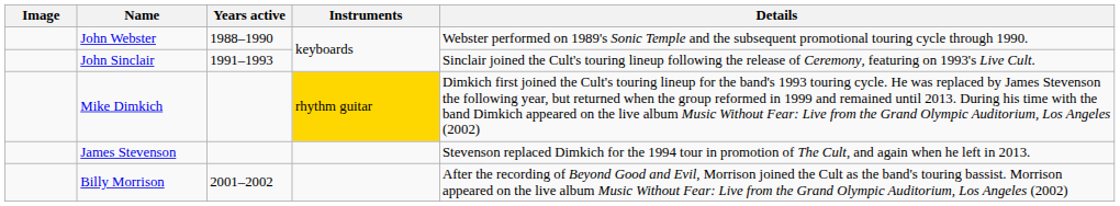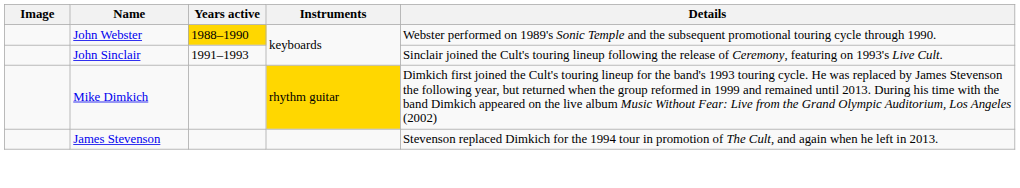 <table class="wikitable" border="1" width=100%>
 <tr>
 <th width="75">Image</th>
 <th width="140">Name</th>
 <th width="90">Years active</th>
 <th width="160">Instruments</th>
 <th>Details</th>
 </tr>
 <tr>
 <td></td>
 <td><a href='#'>John Webster</a></td>
-<td>1988–1990</td>
+<td style="background: gold;">1988–1990</td>
 <td rowspan="2">keyboards</td>
 <td>Webster performed on 1989's <em>Sonic Temple</em> and the subsequent promotional touring cycle through 1990.</td>
 </tr>
 <tr>
 <td></td>
 <td><a href='#'>John Sinclair</a></td>
 <td>1991–1993</td>
 <td>Sinclair joined the Cult's touring lineup following the release of <em>Ceremony</em>, featuring on 1993's <em>Live Cult</em>.</td>
 </tr>
 <tr>
 <td></td>
 <td><a href='#'>Mike Dimkich</a></td>
 <td></td>
 <td style="background: gold;">rhythm guitar</td>
 <td>Dimkich first joined the Cult's touring lineup for the band's 1993 touring cycle. He was replaced by James Stevenson the following year, but returned when the group reformed in 1999 and remained until 2013. During his time with the band Dimkich appeared on the live album <em>Music Without Fear: Live from the Grand Olympic Auditorium, Los Angeles</em> (2002)</td>
 </tr>
 <tr>
 <td></td>
 <td><a href='#'>James Stevenson</a></td>
 <td></td>
 <td></td>
 <td>Stevenson replaced Dimkich for the 1994 tour in promotion of <em>The Cult</em>, and again when he left in 2013.</td>
 </tr>
-<tr>
-<td></td>
-<td><a href='#'>Billy Morrison</a></td>
-<td>2001–2002</td>
-<td></td>
-<td>After the recording of <em>Beyond Good and Evil</em>, Morrison joined the Cult as the band's touring bassist. Morrison appeared on the live album <em>Music Without Fear: Live from the Grand Olympic Auditorium, Los Angeles</em> (2002)</td>
-</tr>
 </table>
